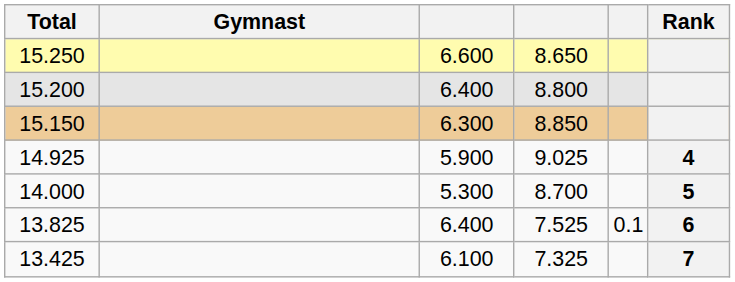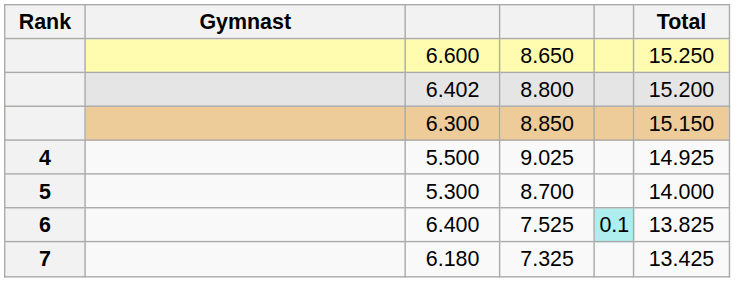 <table class="wikitable sortable" style="text-align:center; font-size:95%">
 <tr>
-<th scope="col" style="width:60px;">Total</th>
+<th scope="col" style="width:50px;">Rank</th>
 <th scope="col" style="width:220px;">Gymnast</th>
 <th scope="col" style="width:60px;"></th>
 <th scope="col" style="width:60px;"></th>
 <th scope="col" style="width:15px;"></th>
-<th scope="col" style="width:50px;">Rank</th>
+<th scope="col" style="width:60px;">Total</th>
 </tr>
 <tr style="background:#fffcaf;">
-<td>15.250</td>
+<th scope=row style="text-align:center"></th>
 <td style="text-align:left;"></td>
 <td>6.600</td>
 <td>8.650</td>
 <td></td>
-<th scope=row style="text-align:center"></th>
+<td>15.250</td>
 </tr>
 <tr style="background:#e5e5e5;">
-<td>15.200</td>
+<th scope=row style="text-align:center"></th>
 <td style="text-align:left;"></td>
-<td>6.400</td>
+<td>6.402</td>
 <td>8.800</td>
 <td></td>
-<th scope=row style="text-align:center"></th>
+<td>15.200</td>
 </tr>
 <tr style="background:#ec9;">
-<td>15.150</td>
+<th scope=row style="text-align:center"></th>
 <td style="text-align:left;"></td>
 <td>6.300</td>
 <td>8.850</td>
 <td></td>
-<th scope=row style="text-align:center"></th>
+<td>15.150</td>
 </tr>
 <tr>
-<td>14.925</td>
+<th scope=row style="text-align:center">4</th>
 <td style="text-align:left;"></td>
-<td>5.900</td>
+<td>5.500</td>
 <td>9.025</td>
 <td></td>
-<th scope=row style="text-align:center">4</th>
+<td>14.925</td>
 </tr>
 <tr>
-<td>14.000</td>
+<th scope=row style="text-align:center">5</th>
 <td style="text-align:left;"></td>
 <td>5.300</td>
 <td>8.700</td>
 <td></td>
-<th scope=row style="text-align:center">5</th>
+<td>14.000</td>
 </tr>
 <tr>
-<td>13.825</td>
+<th scope=row style="text-align:center">6</th>
 <td style="text-align:left;"></td>
 <td>6.400</td>
 <td>7.525</td>
-<td>0.1</td>
-<th scope=row style="text-align:center">6</th>
+<td style="background: paleturquoise;">0.1</td>
+<td>13.825</td>
 </tr>
 <tr>
-<td>13.425</td>
+<th scope=row style="text-align:center">7</th>
 <td style="text-align:left;"></td>
-<td>6.100</td>
+<td>6.180</td>
 <td>7.325</td>
 <td></td>
-<th scope=row style="text-align:center">7</th>
+<td>13.425</td>
 </tr>
 </table>
